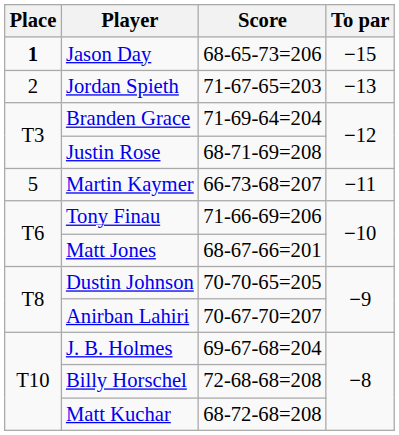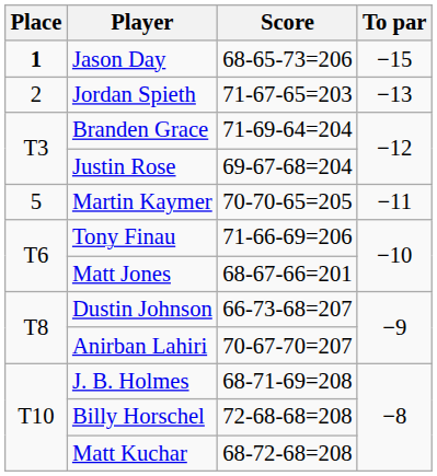 <table class="wikitable">
 <tr>
 <th>Place</th>
 <th>Player</th>
 <th>Score</th>
 <th>To par</th>
 </tr>
 <tr>
 <td align=center><strong>1</strong></td>
 <td> <a href='#'>Jason Day</a></td>
 <td>68-65-73=206</td>
 <td align=center>−15</td>
 </tr>
 <tr>
 <td align=center>2</td>
 <td> <a href='#'>Jordan Spieth</a></td>
 <td>71-67-65=203</td>
 <td align=center>−13</td>
 </tr>
 <tr>
 <td rowspan="2" style="text-align:center;">T3</td>
 <td> <a href='#'>Branden Grace</a></td>
 <td>71-69-64=204</td>
 <td rowspan="2" style="text-align:center;">−12</td>
 </tr>
 <tr>
 <td> <a href='#'>Justin Rose</a></td>
-<td>68-71-69=208</td>
+<td>69-67-68=204</td>
 </tr>
 <tr>
 <td align=center>5</td>
 <td> <a href='#'>Martin Kaymer</a></td>
-<td>66-73-68=207</td>
+<td>70-70-65=205</td>
 <td align=center>−11</td>
 </tr>
 <tr>
 <td rowspan="2" style="text-align:center;">T6</td>
 <td> <a href='#'>Tony Finau</a></td>
 <td>71-66-69=206</td>
 <td rowspan="2" style="text-align:center;">−10</td>
 </tr>
 <tr>
 <td> <a href='#'>Matt Jones</a></td>
 <td>68-67-66=201</td>
 </tr>
 <tr>
 <td rowspan="2" style="text-align:center;">T8</td>
 <td> <a href='#'>Dustin Johnson</a></td>
-<td>70-70-65=205</td>
+<td>66-73-68=207</td>
 <td rowspan="2" style="text-align:center;">−9</td>
 </tr>
 <tr>
 <td> <a href='#'>Anirban Lahiri</a></td>
 <td>70-67-70=207</td>
 </tr>
 <tr>
 <td rowspan="3" style="text-align:center;">T10</td>
 <td> <a href='#'>J. B. Holmes</a></td>
-<td>69-67-68=204</td>
+<td>68-71-69=208</td>
 <td rowspan="3" style="text-align:center;">−8</td>
 </tr>
 <tr>
 <td> <a href='#'>Billy Horschel</a></td>
 <td>72-68-68=208</td>
 </tr>
 <tr>
 <td> <a href='#'>Matt Kuchar</a></td>
 <td>68-72-68=208</td>
 </tr>
 </table>
